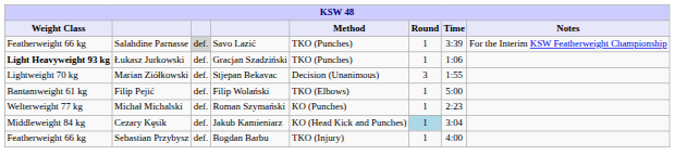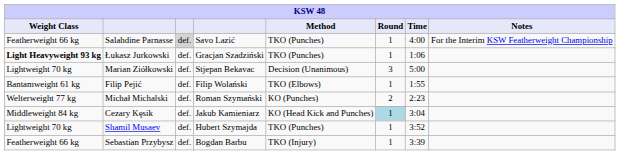 <table class="wikitable" style="font-size: 80%;">
 <tr>
 <th colspan="8" style="background-color: #ccf; color: #000080; text-align: center;"><strong>KSW 48</strong></th>
 </tr>
 <tr>
 <th colspan="1" style="background-color: #E6E8FA; color: #000000; text-align: center;">Weight Class</th>
 <th colspan="1" style="background-color: #E6E8FA; color: #000000; text-align: center;"></th>
 <th colspan="1" style="background-color: #E6E8FA; color: #000000; text-align: center;"></th>
 <th colspan="1" style="background-color: #E6E8FA; color: #000000; text-align: center;"></th>
 <th colspan="1" style="background-color: #E6E8FA; color: #000000; text-align: center;">Method</th>
 <th colspan="1" style="background-color: #E6E8FA; color: #000000; text-align: center;">Round</th>
 <th colspan="1" style="background-color: #E6E8FA; color: #000000; text-align: center;">Time</th>
 <th colspan="1" style="background-color: #E6E8FA; color: #000000; text-align: center;">Notes</th>
 </tr>
 <tr>
 <td>Featherweight 66 kg</td>
 <td> Salahdine Parnasse</td>
 <td align=center style="background: lightgrey;">def.</td>
 <td> Savo Lazić</td>
 <td>TKO (Punches)</td>
 <td align=center>1</td>
-<td align=center>3:39</td>
+<td align=center>4:00</td>
 <td>For the Interim <a href='#'>KSW Featherweight Championship</a></td>
 </tr>
 <tr>
 <td><strong>Light Heavyweight 93 kg</strong></td>
 <td> Łukasz Jurkowski</td>
 <td>def.</td>
 <td> Gracjan Szadziński</td>
 <td>TKO (Punches)</td>
 <td align=center>1</td>
 <td align=center>1:06</td>
 <td></td>
 </tr>
 <tr>
 <td>Lightweight 70 kg</td>
 <td> Marian Ziółkowski</td>
 <td>def.</td>
 <td> Stjepan Bekavac</td>
 <td>Decision (Unanimous)</td>
 <td align=center>3</td>
-<td align=center>1:55</td>
+<td align=center>5:00</td>
 <td></td>
 </tr>
 <tr>
 <td>Bantamweight 61 kg</td>
 <td> Filip Pejić</td>
 <td>def.</td>
 <td> Filip Wolański</td>
 <td>TKO (Elbows)</td>
 <td align=center>1</td>
-<td align=center>5:00</td>
+<td align=center>1:55</td>
 <td></td>
 </tr>
 <tr>
 <td>Welterweight 77 kg</td>
 <td> Michał Michalski</td>
 <td>def.</td>
 <td> Roman Szymański</td>
 <td>KO (Punches)</td>
-<td align=center>1</td>
+<td align=center>2</td>
 <td align=center>2:23</td>
 <td></td>
 </tr>
 <tr>
 <td>Middleweight 84 kg</td>
 <td> Cezary Kęsik</td>
 <td>def.</td>
 <td> Jakub Kamieniarz</td>
 <td>KO (Head Kick and Punches)</td>
 <td align=center style="background: lightblue;">1</td>
 <td align=center>3:04</td>
 <td></td>
 </tr>
 <tr>
+<td>Lightweight 70 kg</td>
+<td> <a href='#'>Shamil Musaev</a></td>
+<td>def.</td>
+<td> Hubert Szymajda</td>
+<td>TKO (Punches)</td>
+<td align=center>1</td>
+<td align=center>3:52</td>
+<td></td>
+</tr>
+<tr>
 <td>Featherweight 66 kg</td>
 <td> Sebastian Przybysz</td>
 <td>def.</td>
 <td> Bogdan Barbu</td>
 <td>TKO (Injury)</td>
 <td align=center>1</td>
-<td align=center>4:00</td>
+<td align=center>3:39</td>
 <td></td>
 </tr>
 </table>
